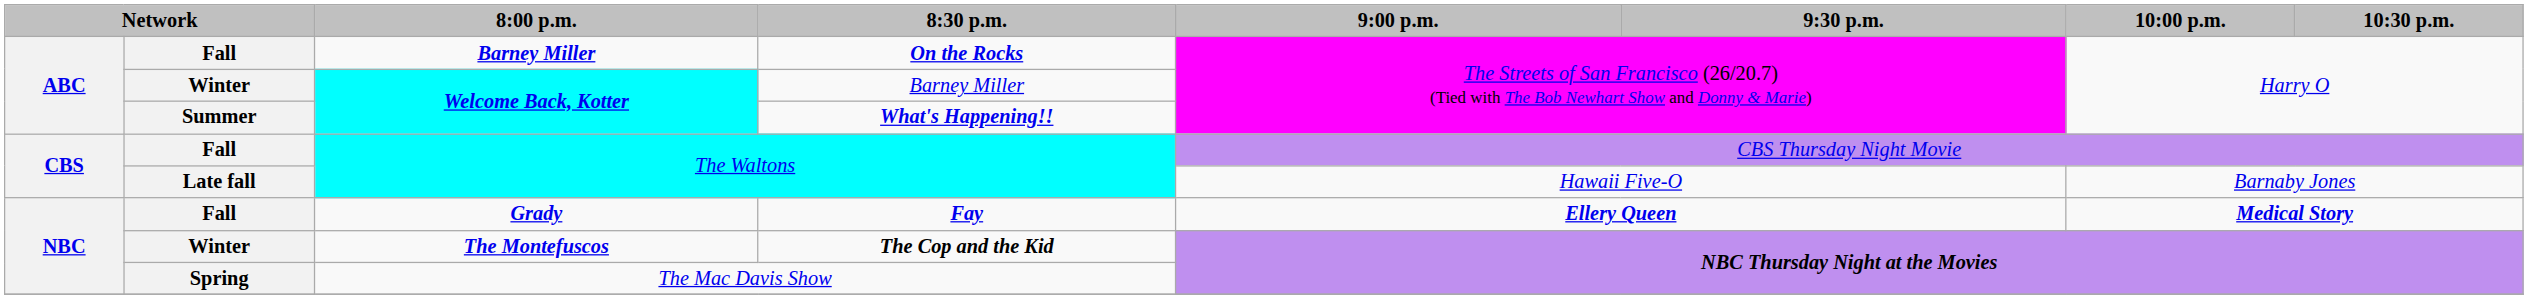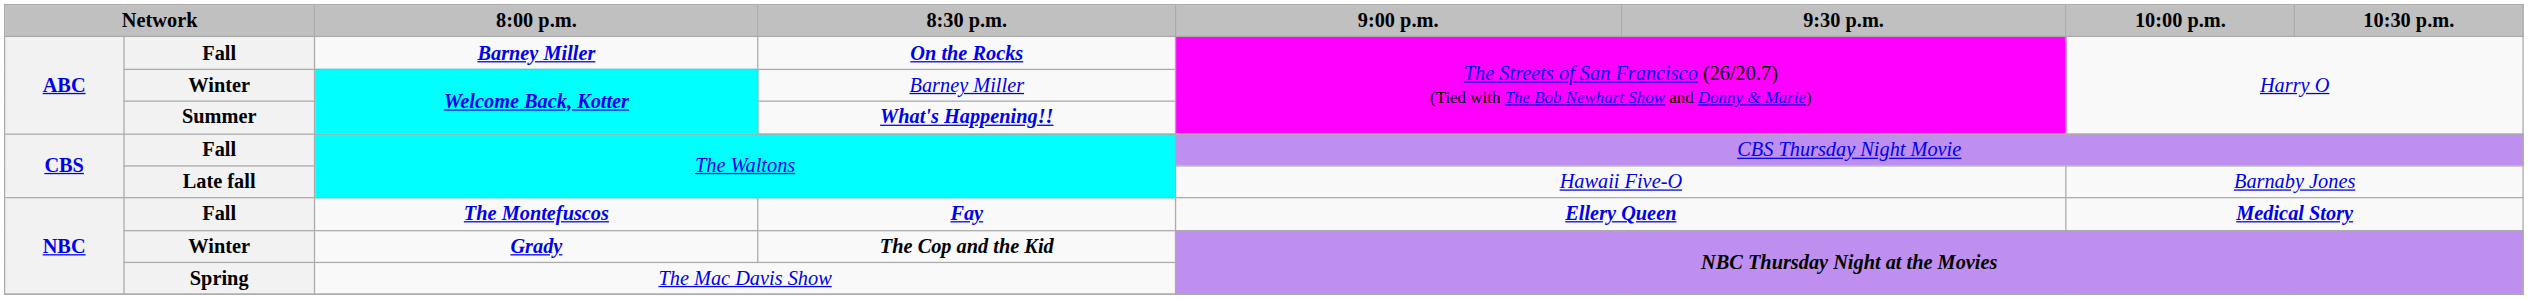 <table class="wikitable" style="width:100%;margin-right:0;text-align:center">
 <tr>
 <th colspan="2" style="background-color:#C0C0C0;text-align:center">Network</th>
 <th style="background-color:#C0C0C0;text-align:center">8:00 p.m.</th>
 <th style="background-color:#C0C0C0;text-align:center">8:30 p.m.</th>
 <th style="background-color:#C0C0C0;text-align:center">9:00 p.m.</th>
 <th style="background-color:#C0C0C0;text-align:center">9:30 p.m.</th>
 <th style="background-color:#C0C0C0;text-align:center">10:00 p.m.</th>
 <th style="background-color:#C0C0C0;text-align:center">10:30 p.m.</th>
 </tr>
 <tr>
 <th rowspan="3"><a href='#'>ABC</a></th>
 <th>Fall</th>
 <td><strong><em><a href='#'>Barney Miller</a></em></strong></td>
 <td><strong><em><a href='#'>On the Rocks</a></em></strong></td>
 <td bgcolor="magenta" colspan="2" rowspan="3"><em><a href='#'>The Streets of San Francisco</a></em> (26/20.7)<br><small>(Tied with <em><a href='#'>The Bob Newhart Show</a></em> and <em><a href='#'>Donny & Marie</a></em>)</small></td>
 <td colspan="2" rowspan="3"><em><a href='#'>Harry O</a></em></td>
 </tr>
 <tr>
 <th>Winter</th>
 <td rowspan="2" style="background:#00FFFF;"><strong><em><a href='#'>Welcome Back, Kotter</a></em></strong> </td>
 <td><em><a href='#'>Barney Miller</a></em></td>
 </tr>
 <tr>
 <th>Summer</th>
 <td><strong><em><a href='#'>What's Happening!!</a></em></strong></td>
 </tr>
 <tr>
 <th rowspan="2"><a href='#'>CBS</a></th>
 <th>Fall</th>
 <td colspan="2" rowspan="2" style="background:#00FFFF;"><em><a href='#'>The Waltons</a></em> </td>
 <td colspan="4" style="background:#bf8fef;"><em><a href='#'>CBS Thursday Night Movie</a></em></td>
 </tr>
 <tr>
 <th>Late fall</th>
 <td colspan="2"><em><a href='#'>Hawaii Five-O</a></em></td>
 <td colspan="2"><em><a href='#'>Barnaby Jones</a></em></td>
 </tr>
 <tr>
 <th rowspan="3"><a href='#'>NBC</a></th>
 <th>Fall</th>
-<td><strong><em><a href='#'>Grady</a></em></strong></td>
+<td><strong><em><a href='#'>The Montefuscos</a></em></strong></td>
 <td><strong><em><a href='#'>Fay</a></em></strong></td>
 <td colspan="2"><strong><em><a href='#'>Ellery Queen</a></em></strong></td>
 <td colspan="2"><strong><em><a href='#'>Medical Story</a></em></strong></td>
 </tr>
 <tr>
 <th>Winter</th>
-<td><strong><em><a href='#'>The Montefuscos</a></em></strong></td>
+<td><strong><em><a href='#'>Grady</a></em></strong></td>
 <td><strong><em>The Cop and the Kid</em></strong></td>
 <td colspan="4" rowspan="2" style="background:#bf8fef;"><strong><em>NBC Thursday Night at the Movies</em></strong></td>
 </tr>
 <tr>
 <th>Spring</th>
 <td colspan="2"><em><a href='#'>The Mac Davis Show</a></em></td>
 </tr>
 <tr>
 </tr>
 </table>
